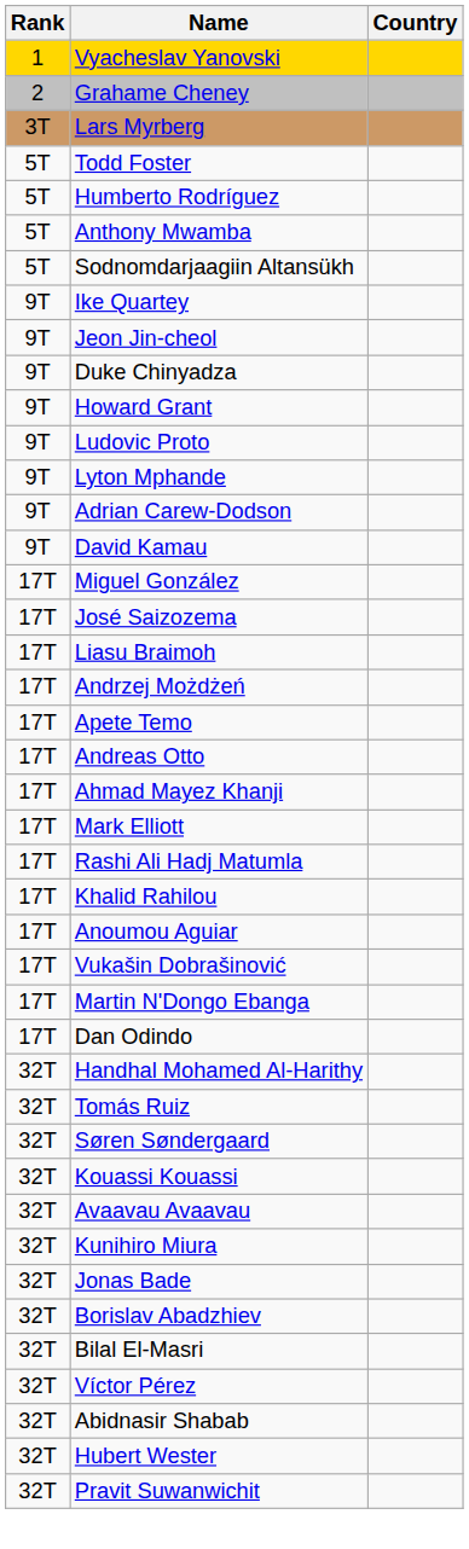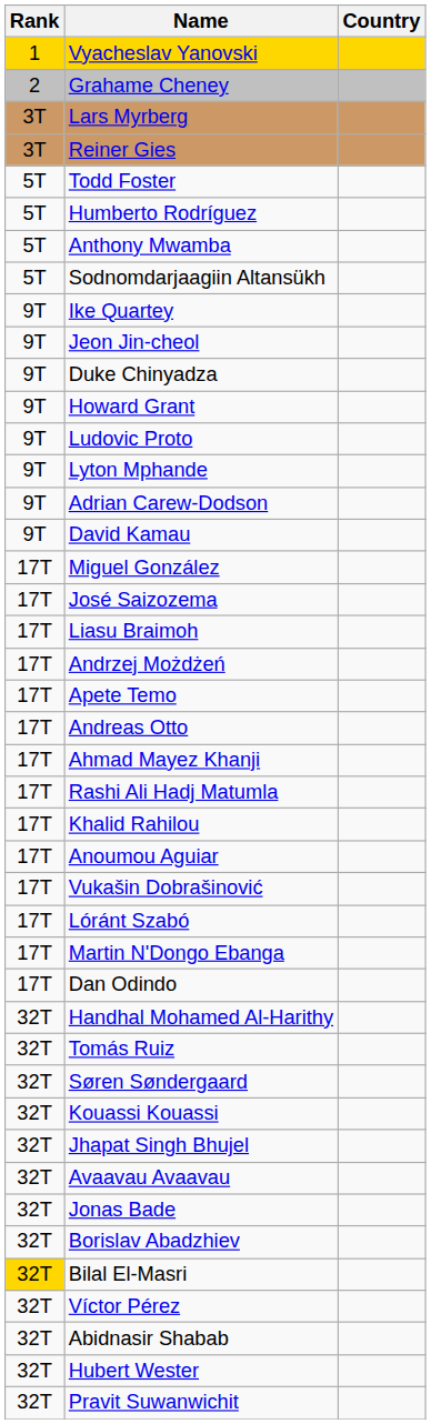 <table class="wikitable sortable" style="text-align:center">
 <tr>
 <th>Rank</th>
 <th>Name</th>
 <th>Country</th>
 </tr>
 <tr bgcolor=gold>
 <td>1</td>
 <td align="left"><a href='#'>Vyacheslav Yanovski</a></td>
 <td align="left"></td>
 </tr>
 <tr bgcolor=silver>
 <td>2</td>
 <td align="left"><a href='#'>Grahame Cheney</a></td>
 <td align="left"></td>
 </tr>
 <tr bgcolor=#CC9966>
 <td>3T</td>
 <td align="left"><a href='#'>Lars Myrberg</a></td>
+<td align="left"></td>
+</tr>
+<tr bgcolor=#CC9966>
+<td>3T</td>
+<td align="left"><a href='#'>Reiner Gies</a></td>
 <td align="left"></td>
 </tr>
 <tr>
 <td>5T</td>
 <td align="left"><a href='#'>Todd Foster</a></td>
 <td align="left"></td>
 </tr>
 <tr>
 <td>5T</td>
 <td align="left"><a href='#'>Humberto Rodríguez</a></td>
 <td align="left"></td>
 </tr>
 <tr>
 <td>5T</td>
 <td align="left"><a href='#'>Anthony Mwamba</a></td>
 <td align="left"></td>
 </tr>
 <tr>
 <td>5T</td>
 <td align="left">Sodnomdarjaagiin Altansükh</td>
 <td align="left"></td>
 </tr>
 <tr>
 <td>9T</td>
 <td align="left"><a href='#'>Ike Quartey</a></td>
 <td align="left"></td>
 </tr>
 <tr>
 <td>9T</td>
 <td align="left"><a href='#'>Jeon Jin-cheol</a></td>
 <td align="left"></td>
 </tr>
 <tr>
 <td>9T</td>
 <td align="left">Duke Chinyadza</td>
 <td align="left"></td>
 </tr>
 <tr>
 <td>9T</td>
 <td align="left"><a href='#'>Howard Grant</a></td>
 <td align="left"></td>
 </tr>
 <tr>
 <td>9T</td>
 <td align="left"><a href='#'>Ludovic Proto</a></td>
 <td align="left"></td>
 </tr>
 <tr>
 <td>9T</td>
 <td align="left"><a href='#'>Lyton Mphande</a></td>
 <td align="left"></td>
 </tr>
 <tr>
 <td>9T</td>
 <td align="left"><a href='#'>Adrian Carew-Dodson</a></td>
 <td align="left"></td>
 </tr>
 <tr>
 <td>9T</td>
 <td align="left"><a href='#'>David Kamau</a></td>
 <td align="left"></td>
 </tr>
 <tr>
 <td>17T</td>
 <td align="left"><a href='#'>Miguel González</a></td>
 <td align="left"></td>
 </tr>
 <tr>
 <td>17T</td>
 <td align="left"><a href='#'>José Saizozema</a></td>
 <td align="left"></td>
 </tr>
 <tr>
 <td>17T</td>
 <td align="left"><a href='#'>Liasu Braimoh</a></td>
 <td align="left"></td>
 </tr>
 <tr>
 <td>17T</td>
 <td align="left"><a href='#'>Andrzej Możdżeń</a></td>
 <td align="left"></td>
 </tr>
 <tr>
 <td>17T</td>
 <td align="left"><a href='#'>Apete Temo</a></td>
 <td align="left"></td>
 </tr>
 <tr>
 <td>17T</td>
 <td align="left"><a href='#'>Andreas Otto</a></td>
 <td align="left"></td>
 </tr>
 <tr>
 <td>17T</td>
 <td align="left"><a href='#'>Ahmad Mayez Khanji</a></td>
 <td align="left"></td>
 </tr>
 <tr>
 <td>17T</td>
-<td align="left"><a href='#'>Mark Elliott</a></td>
-<td align="left"></td>
-</tr>
-<tr>
-<td>17T</td>
 <td align="left"><a href='#'>Rashi Ali Hadj Matumla</a></td>
 <td align="left"></td>
 </tr>
 <tr>
 <td>17T</td>
 <td align="left"><a href='#'>Khalid Rahilou</a></td>
 <td align="left"></td>
 </tr>
 <tr>
 <td>17T</td>
 <td align="left"><a href='#'>Anoumou Aguiar</a></td>
 <td align="left"></td>
 </tr>
 <tr>
 <td>17T</td>
 <td align="left"><a href='#'>Vukašin Dobrašinović</a></td>
+<td align="left"></td>
+</tr>
+<tr>
+<td>17T</td>
+<td align="left"><a href='#'>Lóránt Szabó</a></td>
 <td align="left"></td>
 </tr>
 <tr>
 <td>17T</td>
 <td align="left"><a href='#'>Martin N'Dongo Ebanga</a></td>
 <td align="left"></td>
 </tr>
 <tr>
 <td>17T</td>
 <td align="left">Dan Odindo</td>
 <td align="left"></td>
 </tr>
 <tr>
 <td>32T</td>
 <td align="left"><a href='#'>Handhal Mohamed Al-Harithy</a></td>
 <td align="left"></td>
 </tr>
 <tr>
 <td>32T</td>
 <td align="left"><a href='#'>Tomás Ruiz</a></td>
 <td align="left"></td>
 </tr>
 <tr>
 <td>32T</td>
 <td align="left"><a href='#'>Søren Søndergaard</a></td>
 <td align="left"></td>
 </tr>
 <tr>
 <td>32T</td>
 <td align="left"><a href='#'>Kouassi Kouassi</a></td>
 <td align="left"></td>
 </tr>
 <tr>
 <td>32T</td>
-<td align="left"><a href='#'>Avaavau Avaavau</a></td>
+<td align="left"><a href='#'>Jhapat Singh Bhujel</a></td>
 <td align="left"></td>
 </tr>
 <tr>
 <td>32T</td>
-<td align="left"><a href='#'>Kunihiro Miura</a></td>
+<td align="left"><a href='#'>Avaavau Avaavau</a></td>
 <td align="left"></td>
 </tr>
 <tr>
 <td>32T</td>
 <td align="left"><a href='#'>Jonas Bade</a></td>
 <td align="left"></td>
 </tr>
 <tr>
 <td>32T</td>
 <td align="left"><a href='#'>Borislav Abadzhiev</a></td>
 <td align="left"></td>
 </tr>
 <tr>
-<td>32T</td>
+<td style="background: gold;">32T</td>
 <td align="left">Bilal El-Masri</td>
 <td align="left"></td>
 </tr>
 <tr>
 <td>32T</td>
 <td align="left"><a href='#'>Víctor Pérez</a></td>
 <td align="left"></td>
 </tr>
 <tr>
 <td>32T</td>
 <td align="left">Abidnasir Shabab</td>
 <td align="left"></td>
 </tr>
 <tr>
 <td>32T</td>
 <td align="left"><a href='#'>Hubert Wester</a></td>
 <td align="left"></td>
 </tr>
 <tr>
 <td>32T</td>
 <td align="left"><a href='#'>Pravit Suwanwichit</a></td>
 <td align="left"></td>
 </tr>
 </table>
